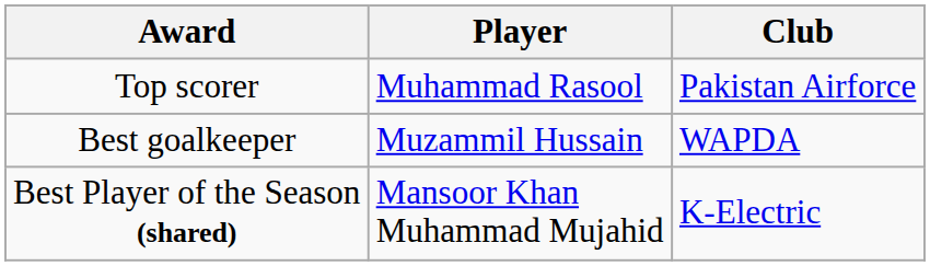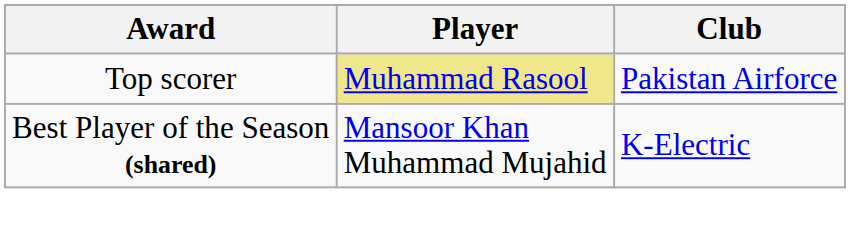 <table class="wikitable" style="text-align:center">
 <tr>
 <th>Award</th>
 <th>Player</th>
 <th>Club</th>
 </tr>
 <tr>
 <td>Top scorer</td>
-<td align="left"><a href='#'>Muhammad Rasool</a></td>
+<td align="left" style="background: khaki;"><a href='#'>Muhammad Rasool</a></td>
 <td align="left"><a href='#'>Pakistan Airforce</a></td>
-</tr>
-<tr>
-<td>Best goalkeeper</td>
-<td align="left"><a href='#'>Muzammil Hussain</a></td>
-<td align="left"><a href='#'>WAPDA</a></td>
 </tr>
 <tr>
 <td>Best Player of the Season<br><strong><small>(shared)</small></strong></td>
 <td align="left"><a href='#'>Mansoor Khan</a><br>Muhammad Mujahid</td>
 <td align="left"><a href='#'>K-Electric</a></td>
 </tr>
 </table>
